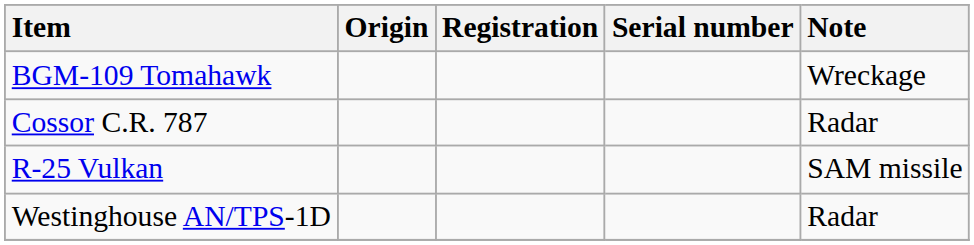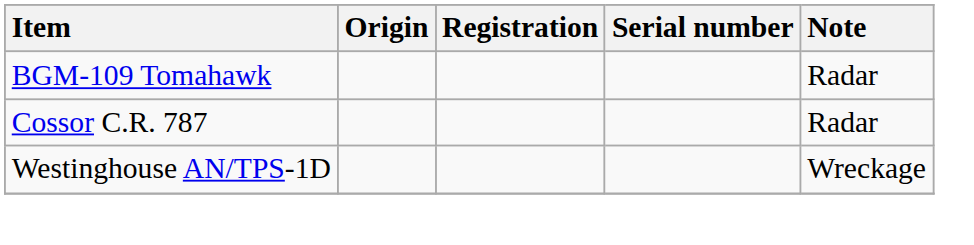 <table class="wikitable">
 <tr>
 <th style="text-align: left;">Item</th>
 <th style="text-align: left;">Origin</th>
 <th style="text-align: left;">Registration</th>
 <th style="text-align: left;">Serial number</th>
 <th style="text-align: left;">Note</th>
 </tr>
 <tr>
 <td><a href='#'>BGM-109 Tomahawk</a></td>
 <td></td>
 <td></td>
 <td></td>
-<td>Wreckage</td>
+<td>Radar</td>
 </tr>
 <tr>
 <td><a href='#'>Cossor</a> C.R. 787</td>
 <td></td>
 <td></td>
 <td></td>
 <td>Radar</td>
 </tr>
 <tr>
-<td><a href='#'>R-25 Vulkan</a></td>
-<td></td>
-<td></td>
-<td></td>
-<td>SAM missile</td>
-</tr>
-<tr>
 <td>Westinghouse <a href='#'>AN/TPS</a>-1D</td>
 <td></td>
 <td></td>
 <td></td>
-<td>Radar</td>
+<td>Wreckage</td>
 </tr>
 <tr>
 </tr>
 </table>
